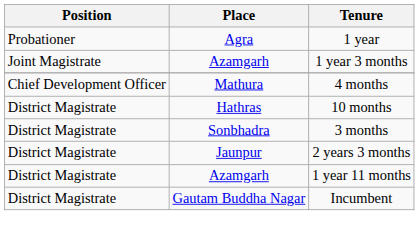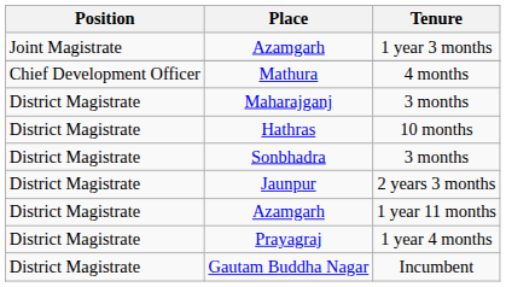 <table class="wikitable" style="text-align:center">
 <tr>
 <th>Position</th>
 <th>Place</th>
 <th>Tenure</th>
-</tr>
-<tr>
-<td align=left>Probationer</td>
-<td><a href='#'>Agra</a></td>
-<td>1 year</td>
 </tr>
 <tr>
 <td align=left>Joint Magistrate</td>
 <td><a href='#'>Azamgarh</a></td>
 <td>1 year 3 months</td>
 </tr>
 <tr>
 </tr>
 <tr>
 <td align=left>Chief Development Officer</td>
 <td><a href='#'>Mathura</a></td>
 <td>4 months</td>
+</tr>
+<tr>
+<td align=left>District Magistrate</td>
+<td><a href='#'>Maharajganj</a></td>
+<td>3 months</td>
 </tr>
 <tr>
 <td align=left>District Magistrate</td>
 <td><a href='#'>Hathras</a></td>
 <td>10 months</td>
 </tr>
 <tr>
 <td align=left>District Magistrate</td>
 <td><a href='#'>Sonbhadra</a></td>
 <td>3 months</td>
 </tr>
 <tr>
 <td align=left>District Magistrate</td>
 <td><a href='#'>Jaunpur</a></td>
 <td>2 years 3 months</td>
 </tr>
 <tr>
 <td align=left>District Magistrate</td>
 <td><a href='#'>Azamgarh</a></td>
 <td>1 year 11 months</td>
 </tr>
 <tr>
 <td align=left>District Magistrate</td>
+<td><a href='#'>Prayagraj</a></td>
+<td>1 year 4 months</td>
+</tr>
+<tr>
+<td align=left>District Magistrate</td>
 <td><a href='#'>Gautam Buddha Nagar</a></td>
 <td>Incumbent</td>
 </tr>
 </table>
